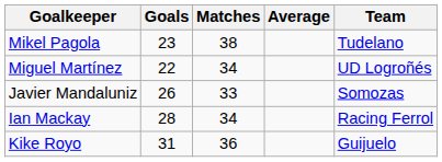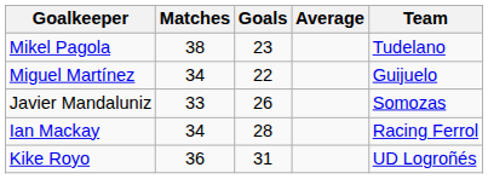 <table class="wikitable sortable">
 <tr>
 <th>Goalkeeper</th>
+<th>Matches</th>
 <th>Goals</th>
-<th>Matches</th>
 <th>Average</th>
 <th>Team</th>
 </tr>
 <tr>
 <td> <a href='#'>Mikel Pagola</a></td>
+<td style="text-align:center;">38</td>
 <td style="text-align:center;">23</td>
-<td style="text-align:center;">38</td>
 <td style="text-align:center;"></td>
 <td><a href='#'>Tudelano</a></td>
 </tr>
 <tr>
 <td> <a href='#'>Miguel Martínez</a></td>
+<td style="text-align:center;">34</td>
 <td style="text-align:center;">22</td>
-<td style="text-align:center;">34</td>
 <td style="text-align:center;"></td>
-<td><a href='#'>UD Logroñés</a></td>
+<td><a href='#'>Guijuelo</a></td>
 </tr>
 <tr>
 <td> Javier Mandaluniz</td>
+<td style="text-align:center;">33</td>
 <td style="text-align:center;">26</td>
-<td style="text-align:center;">33</td>
 <td style="text-align:center;"></td>
 <td><a href='#'>Somozas</a></td>
 </tr>
 <tr>
 <td> <a href='#'>Ian Mackay</a></td>
+<td style="text-align:center;">34</td>
 <td style="text-align:center;">28</td>
-<td style="text-align:center;">34</td>
 <td style="text-align:center;"></td>
 <td><a href='#'>Racing Ferrol</a></td>
 </tr>
 <tr>
 <td> <a href='#'>Kike Royo</a></td>
+<td style="text-align:center;">36</td>
 <td style="text-align:center;">31</td>
-<td style="text-align:center;">36</td>
 <td style="text-align:center;"></td>
-<td><a href='#'>Guijuelo</a></td>
+<td><a href='#'>UD Logroñés</a></td>
 </tr>
 </table>
